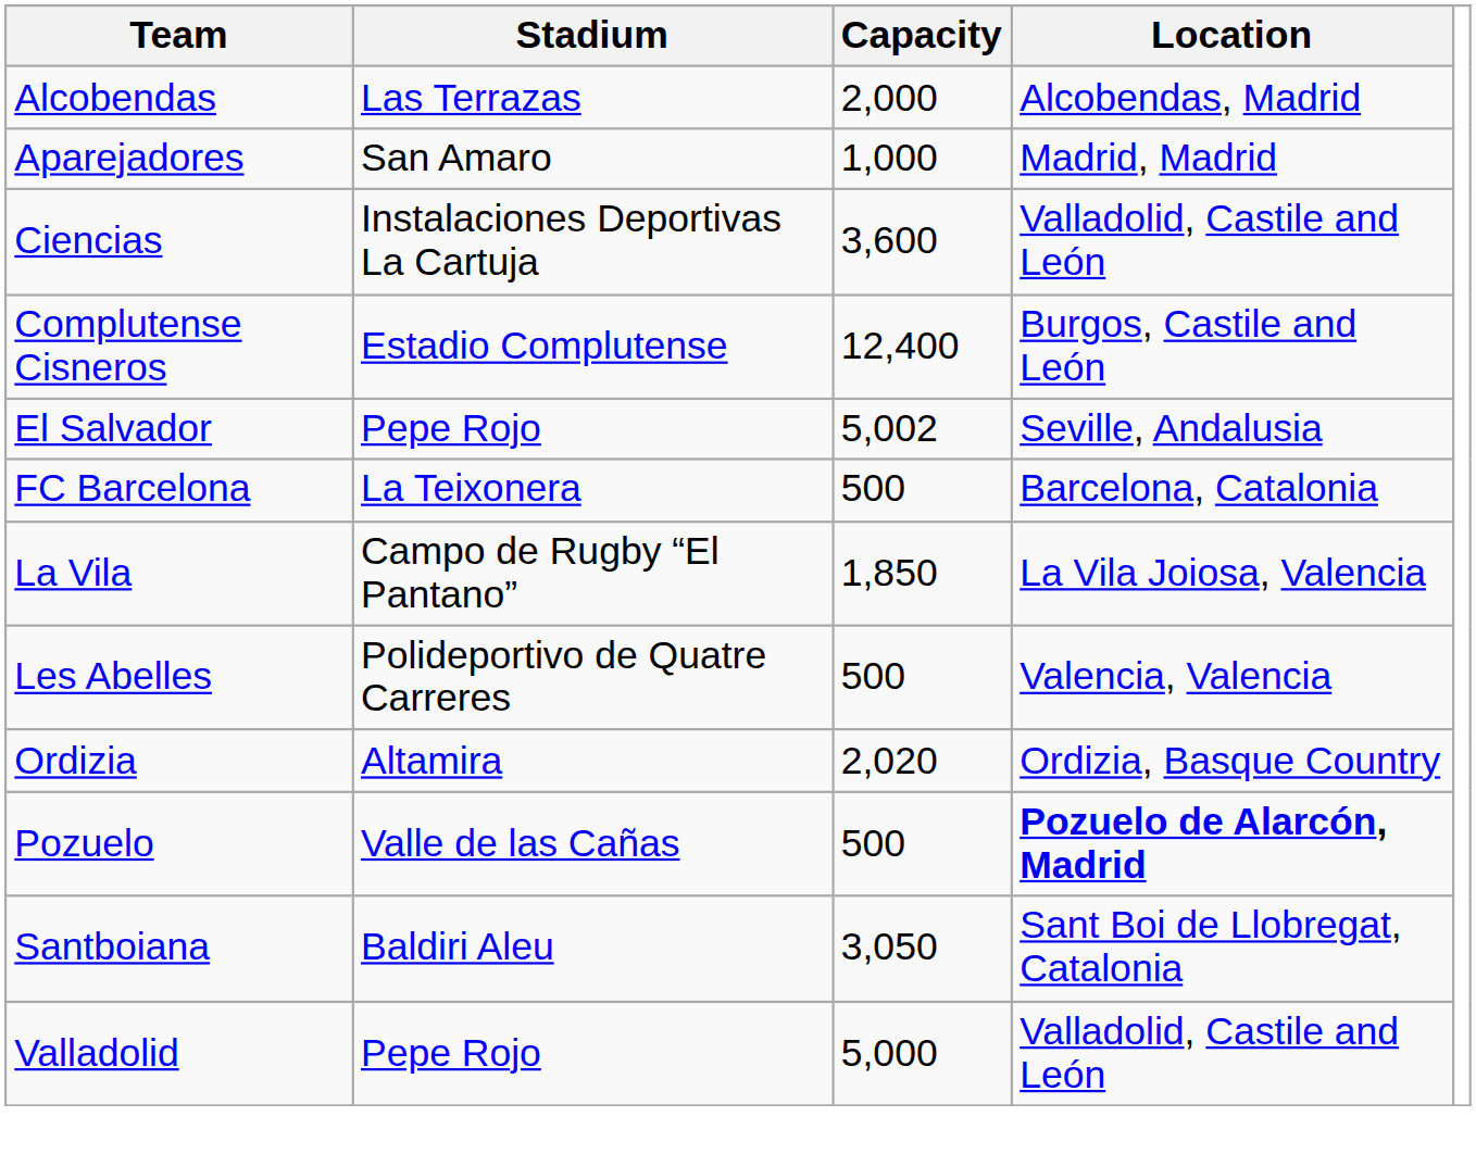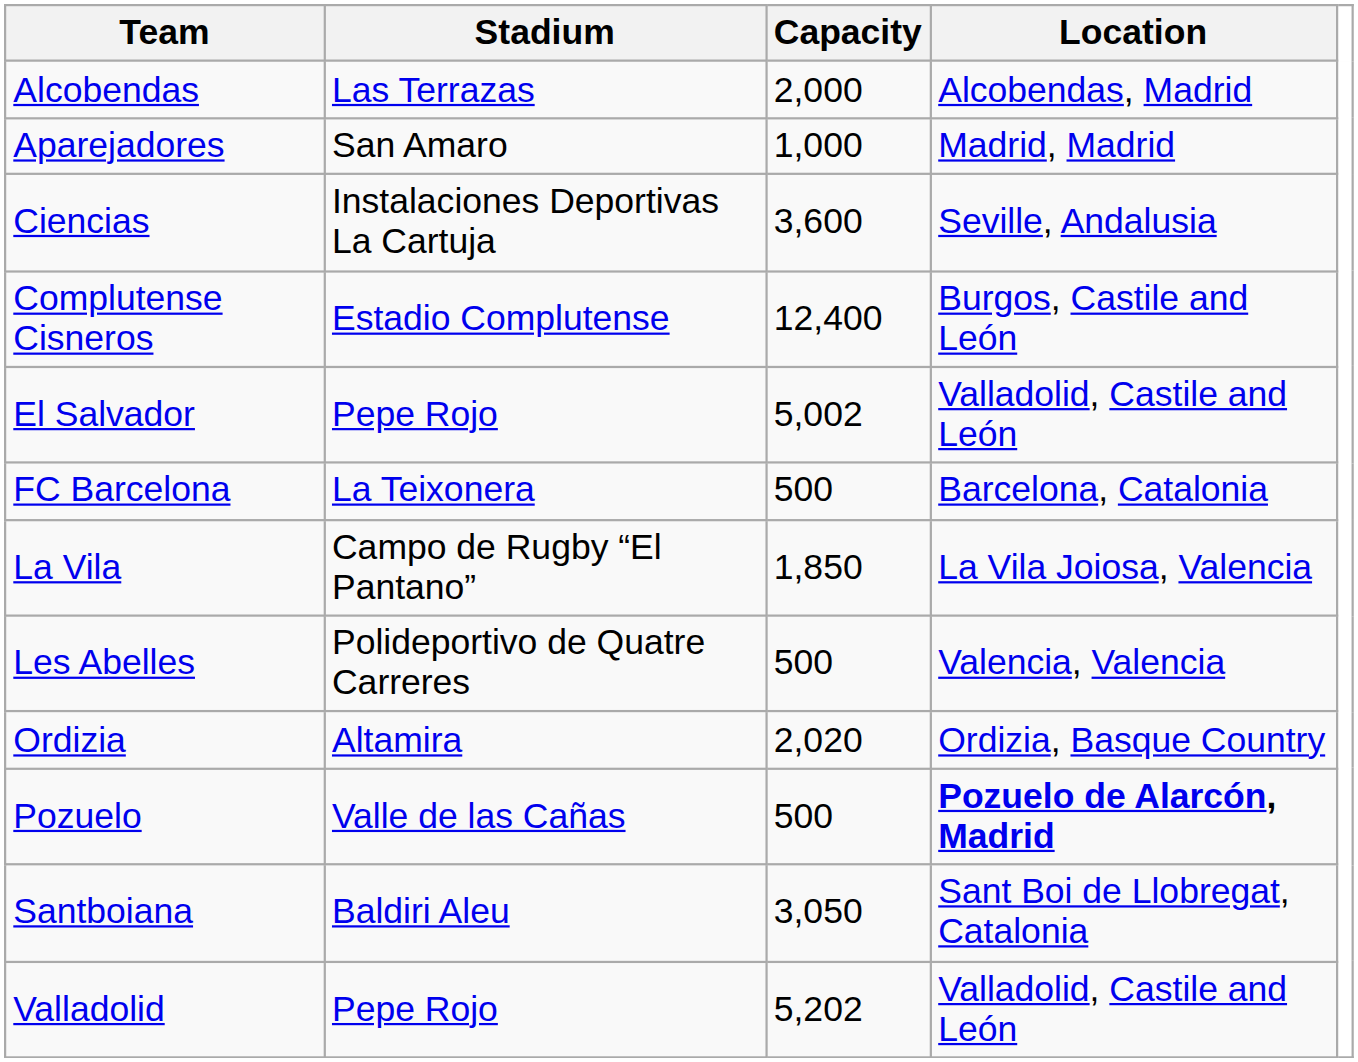 <table class="wikitable sortable">
 <tr>
 <th>Team</th>
 <th>Stadium</th>
 <th>Capacity</th>
 <th>Location</th>
 <th style="background:white; border:none;"></th>
 </tr>
 <tr>
 <td><a href='#'>Alcobendas</a></td>
 <td><a href='#'>Las Terrazas</a></td>
 <td>2,000</td>
 <td><a href='#'>Alcobendas</a>, <a href='#'>Madrid</a></td>
 <td rowspan="12" style="background:white; border:none;"></td>
 </tr>
 <tr>
 <td><a href='#'>Aparejadores</a></td>
 <td>San Amaro</td>
 <td>1,000</td>
 <td><a href='#'>Madrid</a>, <a href='#'>Madrid</a></td>
 </tr>
 <tr>
 <td><a href='#'>Ciencias</a></td>
 <td>Instalaciones Deportivas La Cartuja</td>
 <td>3,600</td>
-<td><a href='#'>Valladolid</a>, <a href='#'>Castile and León</a></td>
+<td><a href='#'>Seville</a>, <a href='#'>Andalusia</a></td>
 </tr>
 <tr>
 <td><a href='#'>Complutense Cisneros</a></td>
 <td><a href='#'>Estadio Complutense</a></td>
 <td>12,400</td>
 <td><a href='#'>Burgos</a>, <a href='#'>Castile and León</a></td>
 </tr>
 <tr>
 <td><a href='#'>El Salvador</a></td>
 <td><a href='#'>Pepe Rojo</a></td>
 <td>5,002</td>
-<td><a href='#'>Seville</a>, <a href='#'>Andalusia</a></td>
+<td><a href='#'>Valladolid</a>, <a href='#'>Castile and León</a></td>
 </tr>
 <tr>
 <td><a href='#'>FC Barcelona</a></td>
 <td><a href='#'>La Teixonera</a></td>
 <td>500</td>
 <td><a href='#'>Barcelona</a>, <a href='#'>Catalonia</a></td>
 </tr>
 <tr>
 <td><a href='#'>La Vila</a></td>
 <td>Campo de Rugby “El Pantano”</td>
 <td>1,850</td>
 <td><a href='#'>La Vila Joiosa</a>, <a href='#'>Valencia</a></td>
 </tr>
 <tr>
 <td><a href='#'>Les Abelles</a></td>
 <td>Polideportivo de Quatre Carreres</td>
 <td>500</td>
 <td><a href='#'>Valencia</a>, <a href='#'>Valencia</a></td>
 </tr>
 <tr>
 <td><a href='#'>Ordizia</a></td>
 <td><a href='#'>Altamira</a></td>
 <td>2,020</td>
 <td><a href='#'>Ordizia</a>, <a href='#'>Basque Country</a></td>
 </tr>
 <tr>
 <td><a href='#'>Pozuelo</a></td>
 <td><a href='#'>Valle de las Cañas</a></td>
 <td>500</td>
 <td><strong><a href='#'>Pozuelo de Alarcón</a>, <a href='#'>Madrid</a></strong></td>
 </tr>
 <tr>
 <td><a href='#'>Santboiana</a></td>
 <td><a href='#'>Baldiri Aleu</a></td>
 <td>3,050</td>
 <td><a href='#'>Sant Boi de Llobregat</a>, <a href='#'>Catalonia</a></td>
 </tr>
 <tr>
 <td><a href='#'>Valladolid</a></td>
 <td><a href='#'>Pepe Rojo</a></td>
-<td>5,000</td>
+<td>5,202</td>
 <td><a href='#'>Valladolid</a>, <a href='#'>Castile and León</a></td>
 </tr>
 </table>
